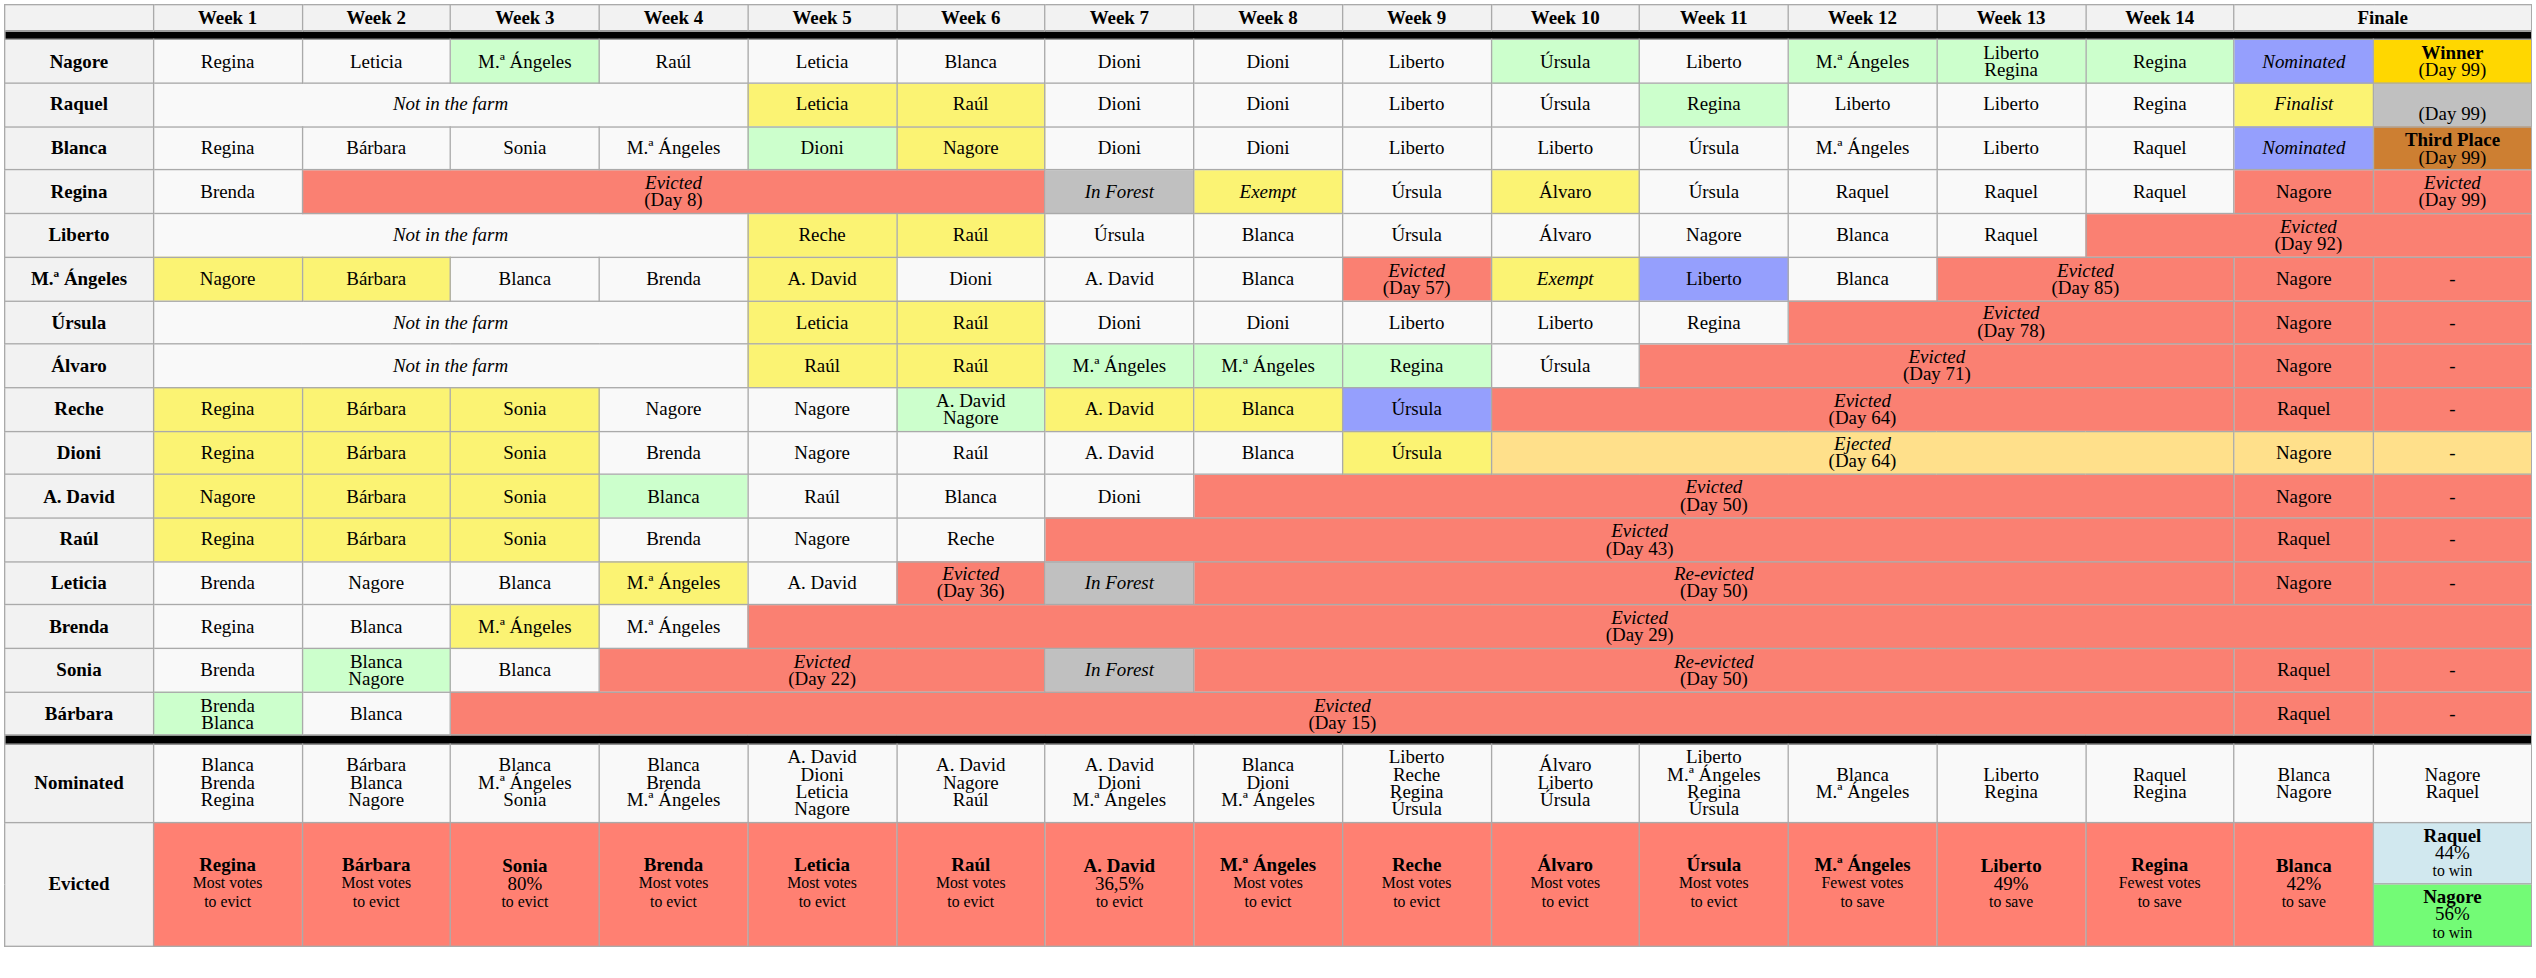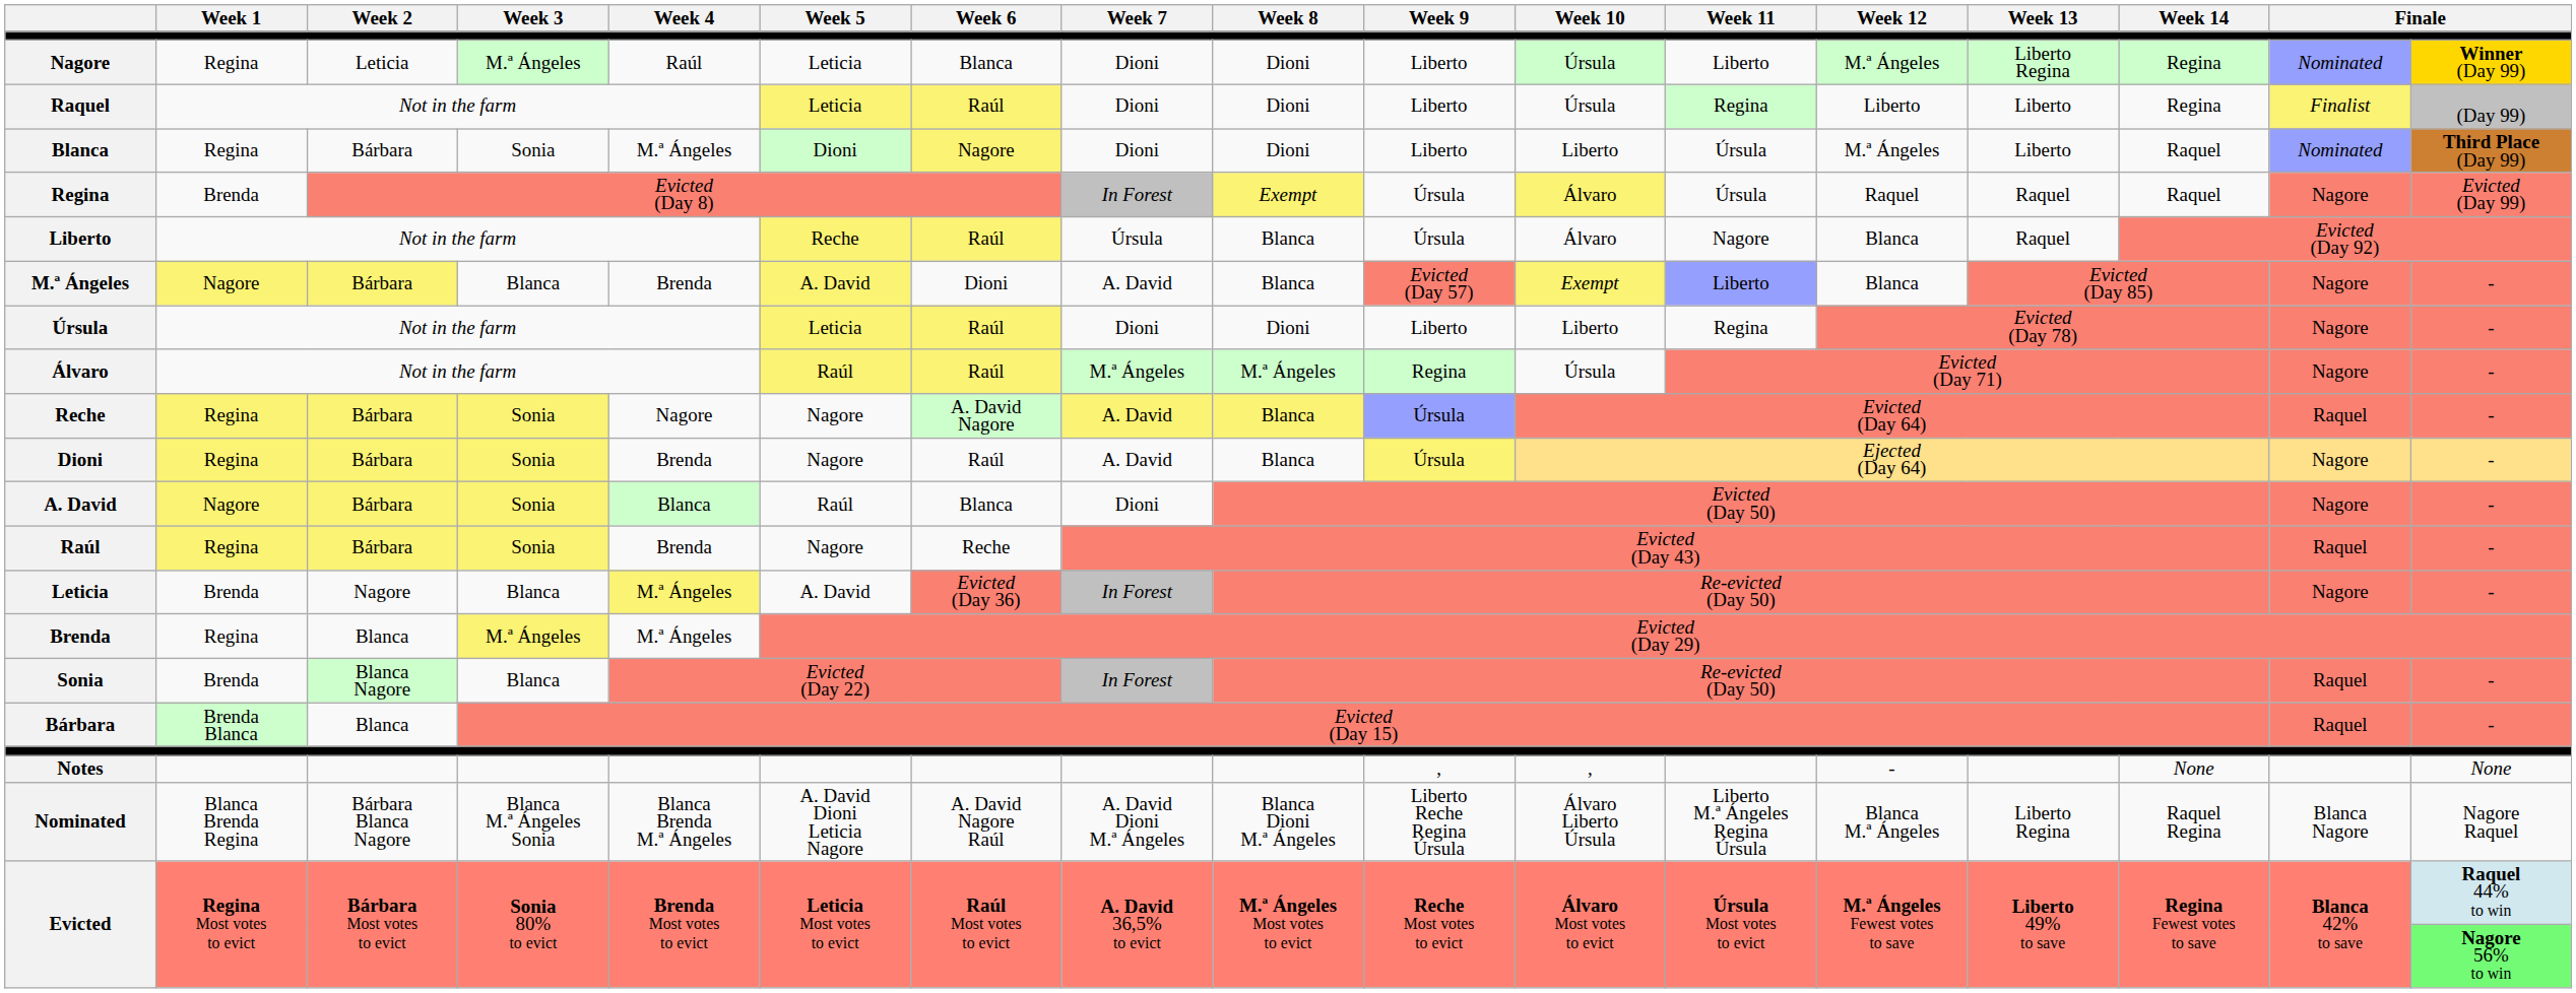 <table class="wikitable" style="text-align:center; width: 120%; font-size:89%; line-height:13px">
 <tr>
 <th style="width: 5%;"></th>
 <th style="width: 5%;">Week 1</th>
 <th style="width: 5%;">Week 2</th>
 <th style="width: 5%;">Week 3</th>
 <th style="width: 5%;">Week 4</th>
 <th style="width: 5%;">Week 5</th>
 <th style="width: 5%;">Week 6</th>
 <th style="width: 5%;">Week 7</th>
 <th style="width: 5%;">Week 8</th>
 <th style="width: 5%;">Week 9</th>
 <th style="width: 5%;">Week 10</th>
 <th style="width: 5%;">Week 11</th>
 <th style="width: 5%;">Week 12</th>
 <th style="width: 5%;">Week 13</th>
 <th style="width: 5%;">Week 14</th>
 <th colspan="2" style="width: 10%;">Finale</th>
 </tr>
 <tr>
 <th style="background:#000000;" colspan="17"></th>
 </tr>
 <tr>
 <th>Nagore</th>
 <td>Regina</td>
 <td>Leticia</td>
 <td style="background:#CCFFCC">M.ª Ángeles</td>
 <td>Raúl</td>
 <td>Leticia</td>
 <td>Blanca</td>
 <td>Dioni</td>
 <td>Dioni</td>
 <td>Liberto</td>
 <td style="background:#CCFFCC">Úrsula</td>
 <td>Liberto</td>
 <td style="background:#CCFFCC">M.ª Ángeles</td>
 <td style="background:#CCFFCC">Liberto<br>Regina</td>
 <td style="background:#CCFFCC">Regina</td>
 <td style="background:#959FFD; text-align:center"><em>Nominated</em></td>
 <td style="background:Gold; text-align:center"><strong>Winner</strong> <br> (Day 99)</td>
 </tr>
 <tr>
 <th>Raquel</th>
 <td colspan=4><em>Not in the farm</em></td>
 <td style="background:#FBF373">Leticia</td>
 <td style="background:#FBF373">Raúl</td>
 <td>Dioni</td>
 <td>Dioni</td>
 <td>Liberto</td>
 <td>Úrsula</td>
 <td style="background:#CCFFCC">Regina</td>
 <td>Liberto</td>
 <td>Liberto</td>
 <td>Regina</td>
 <td style="background:#FBF373"><em>Finalist</em></td>
 <td style="background:Silver; text-align:center"><strong></strong> <br> (Day 99)</td>
 </tr>
 <tr>
 <th>Blanca</th>
 <td>Regina</td>
 <td>Bárbara</td>
 <td>Sonia</td>
 <td>M.ª Ángeles</td>
 <td style="background:#CCFFCC">Dioni</td>
 <td style="background:#FBF373">Nagore</td>
 <td>Dioni</td>
 <td>Dioni</td>
 <td>Liberto</td>
 <td>Liberto</td>
 <td>Úrsula</td>
 <td>M.ª Ángeles</td>
 <td>Liberto</td>
 <td>Raquel</td>
 <td style="background:#959FFD; text-align:center"><em>Nominated</em></td>
 <td style="background:#CD7F32"><strong>Third Place</strong><br>(Day 99)</td>
 </tr>
 <tr>
 <th>Regina</th>
 <td>Brenda</td>
 <td style="background:#FA8072" colspan=5><em>Evicted</em><br>(Day 8)</td>
 <td style="background:#C0C0C0" colspan=1><em>In Forest</em></td>
 <td style="background:#FBF373"><em>Exempt</em></td>
 <td>Úrsula</td>
 <td style="background:#FBF373">Álvaro</td>
 <td>Úrsula</td>
 <td>Raquel</td>
 <td>Raquel</td>
 <td>Raquel</td>
 <td style="background:#FA8072">Nagore</td>
 <td style="background:#FA8072"><em>Evicted</em><br>(Day 99)</td>
 </tr>
 <tr>
 <th>Liberto</th>
 <td colspan=4><em>Not in the farm</em></td>
 <td style="background:#FBF373">Reche</td>
 <td style="background:#FBF373">Raúl</td>
 <td>Úrsula</td>
 <td>Blanca</td>
 <td>Úrsula</td>
 <td>Álvaro</td>
 <td>Nagore</td>
 <td>Blanca</td>
 <td>Raquel</td>
 <td style="background:#FA8072" colspan=3><em>Evicted</em><br>(Day 92)</td>
 </tr>
 <tr>
 <th>M.ª Ángeles</th>
 <td style="background:#FBF373">Nagore</td>
 <td style="background:#FBF373">Bárbara</td>
 <td>Blanca</td>
 <td>Brenda</td>
 <td style="background:#FBF373">A. David</td>
 <td>Dioni</td>
 <td>A. David</td>
 <td>Blanca</td>
 <td style="background:#FA8072"><em>Evicted</em><br>(Day 57)</td>
 <td style="background:#FBF373"><em>Exempt</em></td>
 <td style="background:#959FFD; text-align:center">Liberto</td>
 <td>Blanca</td>
 <td style="background:#FA8072" colspan=2><em>Evicted</em><br>(Day 85)</td>
 <td style="background:#FA8072">Nagore</td>
 <td style="background:#FA8072">-</td>
 </tr>
 <tr>
 <th>Úrsula</th>
 <td colspan=4><em>Not in the farm</em></td>
 <td style="background:#FBF373">Leticia</td>
 <td style="background:#FBF373">Raúl</td>
 <td>Dioni</td>
 <td>Dioni</td>
 <td>Liberto</td>
 <td>Liberto</td>
 <td>Regina</td>
 <td style="background:#FA8072" colspan=3><em>Evicted</em><br>(Day 78)</td>
 <td style="background:#FA8072">Nagore</td>
 <td style="background:#FA8072">-</td>
 </tr>
 <tr>
 <th>Álvaro</th>
 <td colspan=4><em>Not in the farm</em></td>
 <td style="background:#FBF373">Raúl</td>
 <td style="background:#FBF373">Raúl</td>
 <td style="background:#CCFFCC">M.ª Ángeles</td>
 <td style="background:#CCFFCC">M.ª Ángeles</td>
 <td style="background:#CCFFCC">Regina</td>
 <td>Úrsula</td>
 <td style="background:#FA8072" colspan=4><em>Evicted</em><br>(Day 71)</td>
 <td style="background:#FA8072">Nagore</td>
 <td style="background:#FA8072">-</td>
 </tr>
 <tr>
 <th>Reche</th>
 <td style="background:#FBF373">Regina</td>
 <td style="background:#FBF373">Bárbara</td>
 <td style="background:#FBF373">Sonia</td>
 <td>Nagore</td>
 <td>Nagore</td>
 <td style="background:#CCFFCC">A. David<br>Nagore</td>
 <td style="background:#FBF373">A. David</td>
 <td style="background:#FBF373">Blanca</td>
 <td style="background:#959FFD; text-align:center">Úrsula</td>
 <td style="background:#FA8072" colspan=5><em>Evicted</em><br>(Day 64)</td>
 <td style="background:#FA8072">Raquel</td>
 <td style="background:#FA8072">-</td>
 </tr>
 <tr>
 <th>Dioni</th>
 <td style="background:#FBF373">Regina</td>
 <td style="background:#FBF373">Bárbara</td>
 <td style="background:#FBF373">Sonia</td>
 <td>Brenda</td>
 <td>Nagore</td>
 <td>Raúl</td>
 <td>A. David</td>
 <td>Blanca</td>
 <td style="background:#FBF373">Úrsula</td>
 <td style="background:#FFE08B" colspan=5><em>Ejected</em><br>(Day 64)</td>
 <td style="background:#FFE08B">Nagore</td>
 <td style="background:#FFE08B">-</td>
 </tr>
 <tr>
 <th>A. David</th>
 <td style="background:#FBF373">Nagore</td>
 <td style="background:#FBF373">Bárbara</td>
 <td style="background:#FBF373">Sonia</td>
 <td style="background:#CCFFCC">Blanca</td>
 <td>Raúl</td>
 <td>Blanca</td>
 <td>Dioni</td>
 <td style="background:#FA8072" colspan=7><em>Evicted</em><br>(Day 50)</td>
 <td style="background:#FA8072">Nagore</td>
 <td style="background:#FA8072">-</td>
 </tr>
 <tr>
 <th>Raúl</th>
 <td style="background:#FBF373">Regina</td>
 <td style="background:#FBF373">Bárbara</td>
 <td style="background:#FBF373">Sonia</td>
 <td>Brenda</td>
 <td>Nagore</td>
 <td>Reche</td>
 <td style="background:#FA8072" colspan=8><em>Evicted</em><br>(Day 43)</td>
 <td style="background:#FA8072">Raquel</td>
 <td style="background:#FA8072">-</td>
 </tr>
 <tr>
 <th>Leticia</th>
 <td>Brenda</td>
 <td>Nagore</td>
 <td>Blanca</td>
 <td style="background:#FBF373">M.ª Ángeles</td>
 <td>A. David</td>
 <td style="background:#FA8072" colspan=1><em>Evicted</em><br>(Day 36)</td>
 <td style="background:#C0C0C0" colspan=1><em>In Forest</em></td>
 <td style="background:#FA8072" colspan=7><em>Re-evicted</em><br>(Day 50)</td>
 <td style="background:#FA8072">Nagore</td>
 <td style="background:#FA8072">-</td>
 </tr>
 <tr>
 <th>Brenda</th>
 <td>Regina</td>
 <td>Blanca</td>
 <td style="background:#FBF373">M.ª Ángeles</td>
 <td>M.ª Ángeles</td>
 <td style="background:#FA8072" colspan=12><em>Evicted</em><br>(Day 29)</td>
 </tr>
 <tr>
 <th>Sonia</th>
 <td>Brenda</td>
 <td style="background:#CCFFCC">Blanca<br>Nagore</td>
 <td>Blanca</td>
 <td style="background:#FA8072" colspan=3><em>Evicted</em><br>(Day 22)</td>
 <td style="background:#C0C0C0" colspan=1><em>In Forest</em></td>
 <td style="background:#FA8072" colspan=7><em>Re-evicted</em><br>(Day 50)</td>
 <td style="background:#FA8072">Raquel</td>
 <td style="background:#FA8072">-</td>
 </tr>
 <tr>
 <th>Bárbara</th>
 <td style="background:#CCFFCC">Brenda<br>Blanca</td>
 <td>Blanca</td>
 <td style="background:#FA8072" colspan=12><em>Evicted</em><br>(Day 15)</td>
 <td style="background:#FA8072">Raquel</td>
 <td style="background:#FA8072">-</td>
 </tr>
 <tr>
 <th style="background:#000000;" colspan="17"></th>
 </tr>
 <tr>
+<th>Notes</th>
+<td><em></em></td>
+<td><em></em></td>
+<td><em></em></td>
+<td><em></em></td>
+<td><em></em></td>
+<td><em></em></td>
+<td><em></em></td>
+<td><em></em></td>
+<td><em></em>, <em></em></td>
+<td><em></em>, <em></em></td>
+<td><em></em></td>
+<td>-</td>
+<td><em></em></td>
+<td><em>None</em></td>
+<td><em></em></td>
+<td><em>None</em></td>
+</tr>
+<tr>
 <th>Nominated</th>
 <td>Blanca<br>Brenda<br>Regina</td>
 <td>Bárbara<br>Blanca<br>Nagore</td>
 <td>Blanca<br>M.ª Ángeles<br>Sonia</td>
 <td>Blanca<br>Brenda<br>M.ª Ángeles<br></td>
 <td>A. David<br>Dioni<br>Leticia<br>Nagore</td>
 <td>A. David<br>Nagore<br>Raúl</td>
 <td>A. David<br>Dioni<br>M.ª Ángeles</td>
 <td>Blanca<br>Dioni<br>M.ª Ángeles</td>
 <td>Liberto<br>Reche<br>Regina<br>Úrsula</td>
 <td>Álvaro<br>Liberto<br>Úrsula</td>
 <td>Liberto<br>M.ª Ángeles<br>Regina<br>Úrsula</td>
 <td>Blanca<br>M.ª Ángeles</td>
 <td>Liberto<br>Regina</td>
 <td>Raquel<br>Regina</td>
 <td>Blanca<br>Nagore</td>
 <td>Nagore<br>Raquel</td>
 </tr>
 <tr>
 <th rowspan="2">Evicted</th>
 <td rowspan="2" style="background:#FF8072"><strong>Regina</strong><br><small>Most votes<br>to evict</small></td>
 <td rowspan="2" style="background:#FF8072"><strong>Bárbara</strong><br><small>Most votes<br>to evict</small></td>
 <td rowspan="2" style="background:#FF8072"><strong>Sonia</strong><br>80%<br><small>to evict</small></td>
 <td rowspan="2" style="background:#FF8072"><strong>Brenda</strong><br><small>Most votes<br>to evict</small></td>
 <td rowspan="2" style="background:#FF8072"><strong>Leticia</strong><br><small>Most votes<br>to evict</small></td>
 <td rowspan="2" style="background:#FF8072"><strong>Raúl</strong><br><small>Most votes<br>to evict</small></td>
 <td rowspan="2" style="background:#FF8072"><strong>A. David</strong><br>36,5%<br><small>to evict</small></td>
 <td rowspan="2" style="background:#FF8072"><strong>M.ª Ángeles</strong><br><small>Most votes<br>to evict</small></td>
 <td rowspan="2" style="background:#FF8072"><strong>Reche</strong><br><small>Most votes<br>to evict</small></td>
 <td rowspan="2" style="background:#FF8072"><strong>Álvaro</strong><br><small>Most votes<br>to evict</small></td>
 <td rowspan="2" style="background:#FF8072"><strong>Úrsula</strong><br><small>Most votes<br>to evict</small></td>
 <td rowspan="2" style="background:#FF8072"><strong>M.ª Ángeles</strong><br><small>Fewest votes<br>to save</small></td>
 <td rowspan="2" style="background:#FF8072"><strong>Liberto</strong><br>49%<br><small>to save</small></td>
 <td rowspan="2" style="background:#FF8072"><strong>Regina</strong><br><small>Fewest votes<br>to save</small></td>
 <td rowspan="2" style="background:#FF8072"><strong>Blanca</strong><br>42%<br><small>to save</small></td>
 <td style="background:#D1E8EF"><strong>Raquel</strong><br>44%<br><small>to win</small></td>
 </tr>
 <tr>
 <td style="background:#73FB76"><strong>Nagore</strong><br>56%<br><small>to win</small></td>
 </tr>
 </table>
